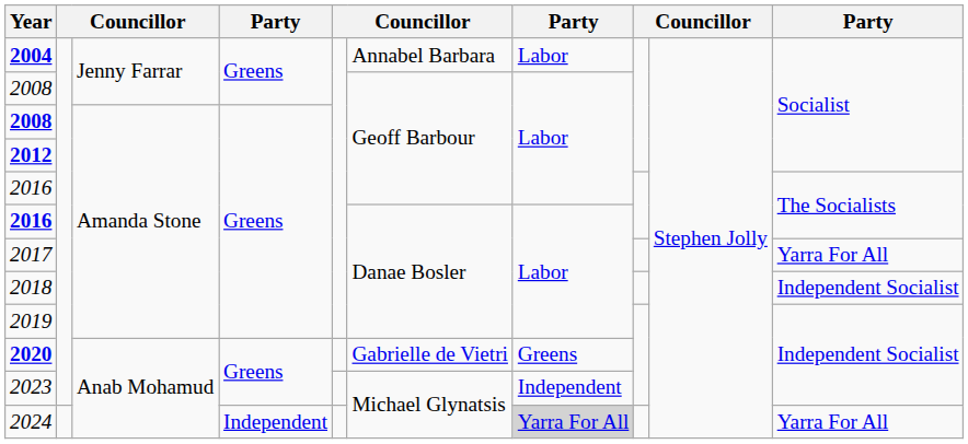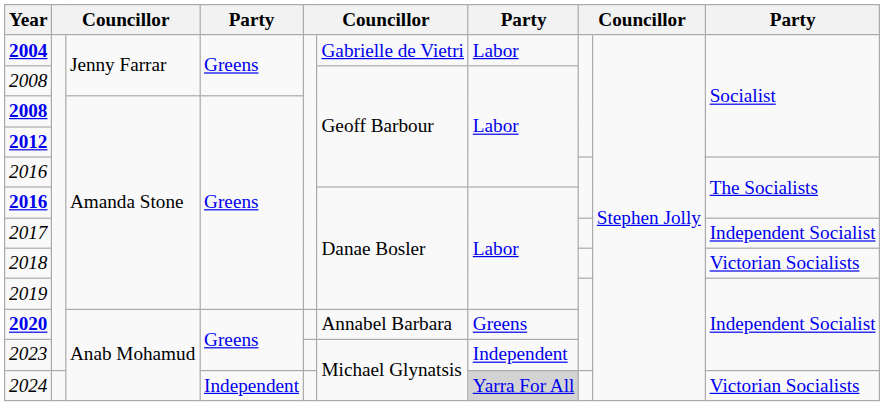 <table class="wikitable">
 <tr>
 <th>Year</th>
 <th colspan="2">Councillor</th>
 <th>Party</th>
 <th colspan="2">Councillor</th>
 <th>Party</th>
 <th colspan="2">Councillor</th>
 <th>Party</th>
 </tr>
 <tr>
 <td><strong><a href='#'>2004</a></strong></td>
 <td rowspan="11" width="1px" > </td>
 <td rowspan="2">Jenny Farrar</td>
 <td rowspan="2"><a href='#'>Greens</a></td>
 <td rowspan="9" width="1px" > </td>
-<td rowspan="1">Annabel Barbara</td>
+<td rowspan="1"><a href='#'>Gabrielle de Vietri</a></td>
 <td rowspan="1"><a href='#'>Labor</a></td>
 <td rowspan="4" width="1px" > </td>
 <td rowspan="12"><a href='#'>Stephen Jolly</a></td>
 <td rowspan="4"><a href='#'>Socialist</a></td>
 </tr>
 <tr>
 <td><em>2008</em></td>
 <td rowspan="4">Geoff Barbour</td>
 <td rowspan="4"><a href='#'>Labor</a></td>
 </tr>
 <tr>
 <td><strong><a href='#'>2008</a></strong></td>
 <td rowspan="7">Amanda Stone</td>
 <td rowspan="7"><a href='#'>Greens</a></td>
 </tr>
 <tr>
 <td><strong><a href='#'>2012</a></strong></td>
 </tr>
 <tr>
 <td><em>2016</em></td>
 <td rowspan="2" width="1px" > </td>
 <td rowspan="2"><a href='#'>The Socialists</a></td>
 </tr>
 <tr>
 <td><strong><a href='#'>2016</a></strong></td>
 <td rowspan="4">Danae Bosler</td>
 <td rowspan="4"><a href='#'>Labor</a></td>
 </tr>
 <tr>
 <td><em>2017</em></td>
 <td rowspan="1" width="1px" > </td>
-<td rowspan="1"><a href='#'>Yarra For All</a></td>
+<td rowspan="1"><a href='#'>Independent Socialist</a></td>
 </tr>
 <tr>
 <td><em>2018</em></td>
 <td rowspan="1" width="1px" > </td>
-<td rowspan="1"><a href='#'>Independent Socialist</a></td>
+<td rowspan="1"><a href='#'>Victorian Socialists</a></td>
 </tr>
 <tr>
 <td><em>2019</em></td>
 <td rowspan="3" width="1px" > </td>
 <td rowspan="3"><a href='#'>Independent Socialist</a></td>
 </tr>
 <tr>
 <td><strong><a href='#'>2020</a></strong></td>
 <td rowspan="3">Anab Mohamud</td>
 <td rowspan="2"><a href='#'>Greens</a></td>
 <td rowspan="1" width="1px" > </td>
-<td rowspan="1"><a href='#'>Gabrielle de Vietri</a></td>
+<td rowspan="1">Annabel Barbara</td>
 <td rowspan="1"><a href='#'>Greens</a></td>
 </tr>
 <tr>
 <td><em>2023</em></td>
 <td rowspan="1" width="1px" > </td>
 <td rowspan="2">Michael Glynatsis</td>
 <td rowspan="1"><a href='#'>Independent</a></td>
 </tr>
 <tr>
 <td><em>2024</em></td>
 <td rowspan="1" width="1px" > </td>
 <td rowspan="1"><a href='#'>Independent</a></td>
 <td rowspan="1" width="1px" > </td>
 <td rowspan="1" style="background: lightgrey;"><a href='#'>Yarra For All</a></td>
 <td rowspan="1" width="1px" > </td>
-<td rowspan="1"><a href='#'>Yarra For All</a></td>
+<td rowspan="1"><a href='#'>Victorian Socialists</a></td>
 </tr>
 </table>
